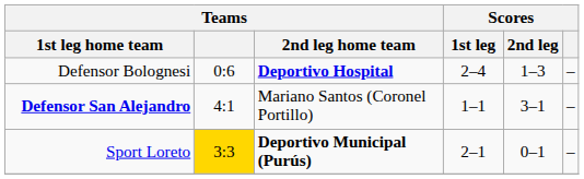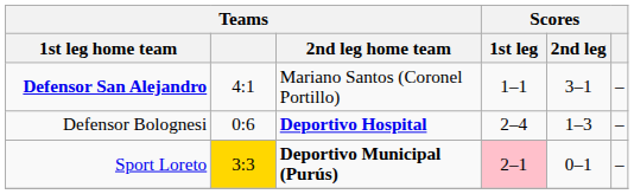 <table class="wikitable" style="text-align: center;">
 <tr>
 <th colspan=3>Teams</th>
 <th colspan=3>Scores</th>
 </tr>
 <tr>
 <th width="175">1st leg home team</th>
 <th width="50"></th>
 <th width="175">2nd leg home team</th>
 <th width="50">1st leg</th>
 <th width="50">2nd leg</th>
 <th></th>
 </tr>
 <tr>
+<td align=right><strong><a href='#'>Defensor San Alejandro</a></strong></td>
+<td>4:1</td>
+<td align=left>Mariano Santos (Coronel Portillo)</td>
+<td>1–1</td>
+<td>3–1</td>
+<td>–</td>
+</tr>
+<tr>
 <td align=right>Defensor Bolognesi</td>
 <td>0:6</td>
 <td align=left><strong><a href='#'>Deportivo Hospital</a></strong></td>
 <td>2–4</td>
 <td>1–3</td>
 <td>–</td>
 </tr>
 <tr>
-<td align=right><strong><a href='#'>Defensor San Alejandro</a></strong></td>
-<td>4:1</td>
-<td align=left>Mariano Santos (Coronel Portillo)</td>
-<td>1–1</td>
-<td>3–1</td>
-<td>–</td>
-</tr>
-<tr>
 <td align=right><a href='#'>Sport Loreto</a></td>
 <td style="background: gold;">3:3</td>
 <td align=left><strong>Deportivo Municipal (Purús)</strong></td>
-<td>2–1</td>
+<td style="background: pink;">2–1</td>
 <td>0–1</td>
 <td>–</td>
 </tr>
 <tr>
 </tr>
 </table>
